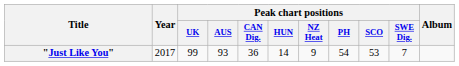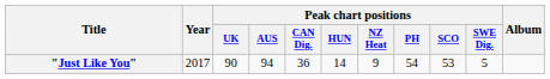 <table class="wikitable plainrowheaders" style="text-align:center;">
 <tr>
 <th scope="col" rowspan="2" style="width:14em;">Title</th>
 <th scope="col" rowspan="2">Year</th>
 <th scope="col" colspan="8">Peak chart positions</th>
 <th scope="col" rowspan="2">Album</th>
 </tr>
 <tr>
 <th scope="col" style="width:3em;font-size:85%;"><a href='#'>UK</a><br></th>
 <th scope="col" style="width:3em;font-size:85%;"><a href='#'>AUS</a><br></th>
 <th scope="col" style="width:3em;font-size:85%;"><a href='#'>CAN<br>Dig.</a><br></th>
 <th scope="col" style="width:3em;font-size:85%;"><a href='#'>HUN</a><br></th>
 <th scope="col" style="width:3em;font-size:85%;"><a href='#'>NZ<br>Heat</a><br></th>
 <th scope="col" style="width:3em;font-size:85%;"><a href='#'>PH</a><br></th>
 <th scope="col" style="width:3em;font-size:85%;"><a href='#'>SCO</a><br></th>
 <th scope="col" style="width:3em;font-size:85%;"><a href='#'>SWE<br>Dig.</a><br></th>
 </tr>
 <tr>
 <th scope="row">"<a href='#'>Just Like You</a>"</th>
 <td>2017</td>
-<td>99</td>
-<td>93</td>
+<td>90</td>
+<td>94</td>
 <td>36</td>
 <td>14</td>
 <td>9</td>
 <td>54</td>
 <td>53</td>
-<td>7</td>
+<td>5</td>
 <td></td>
 </tr>
 </table>
